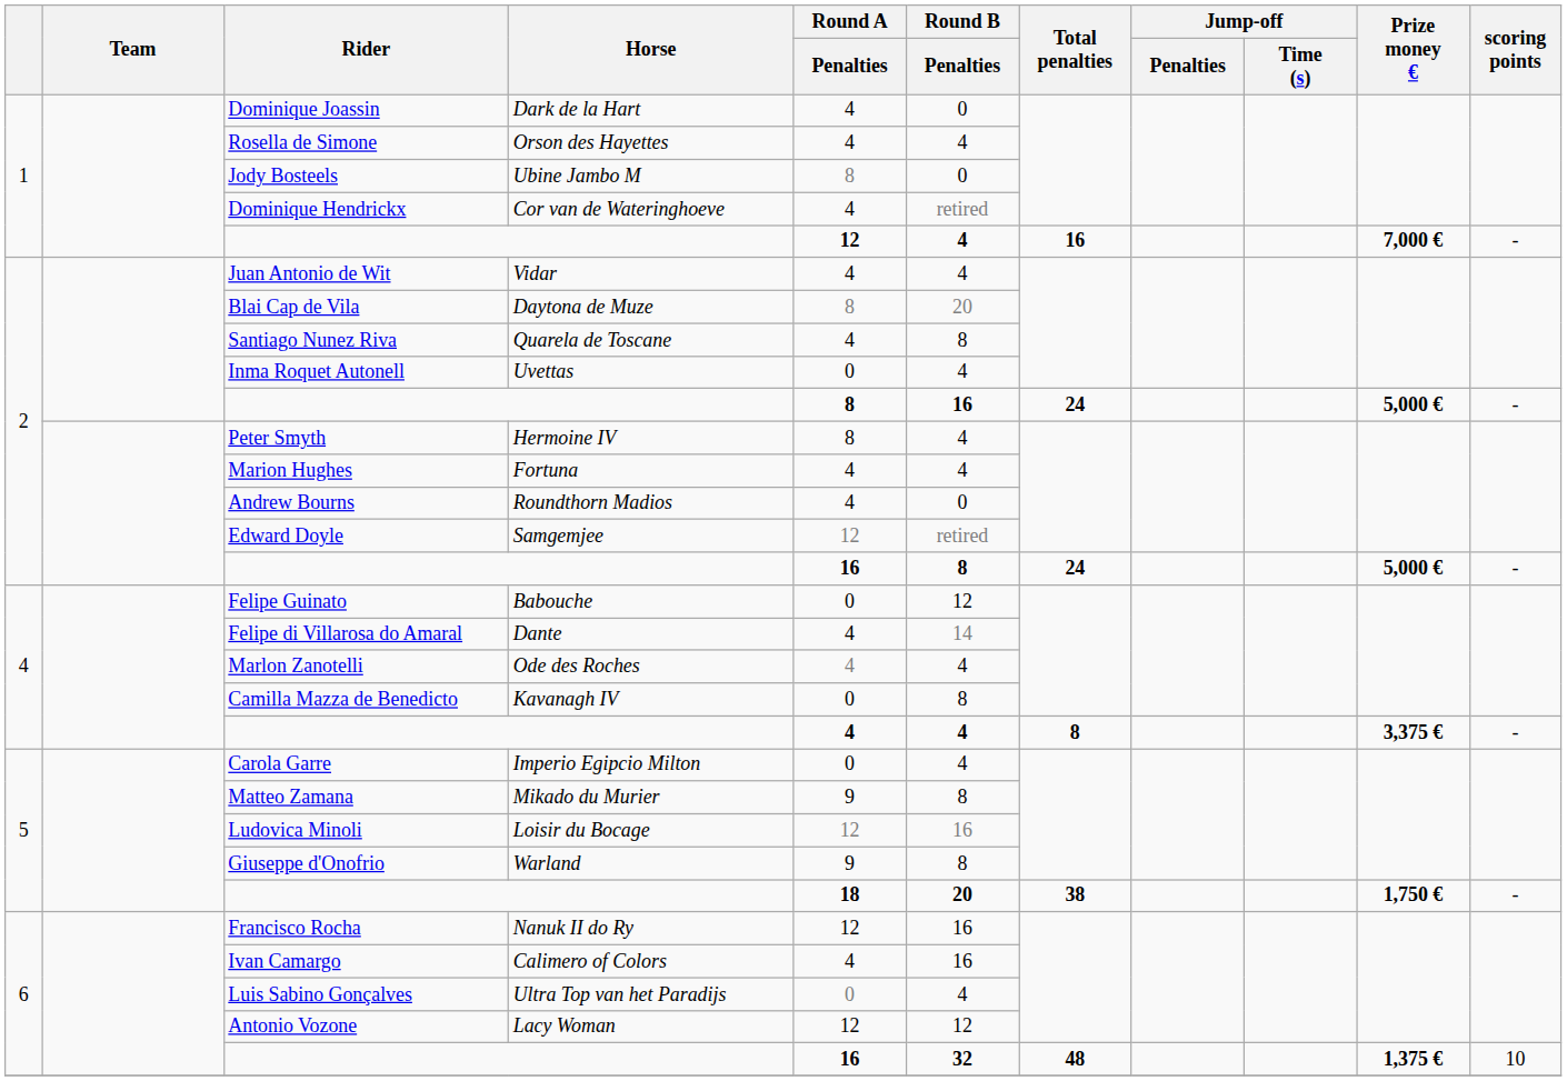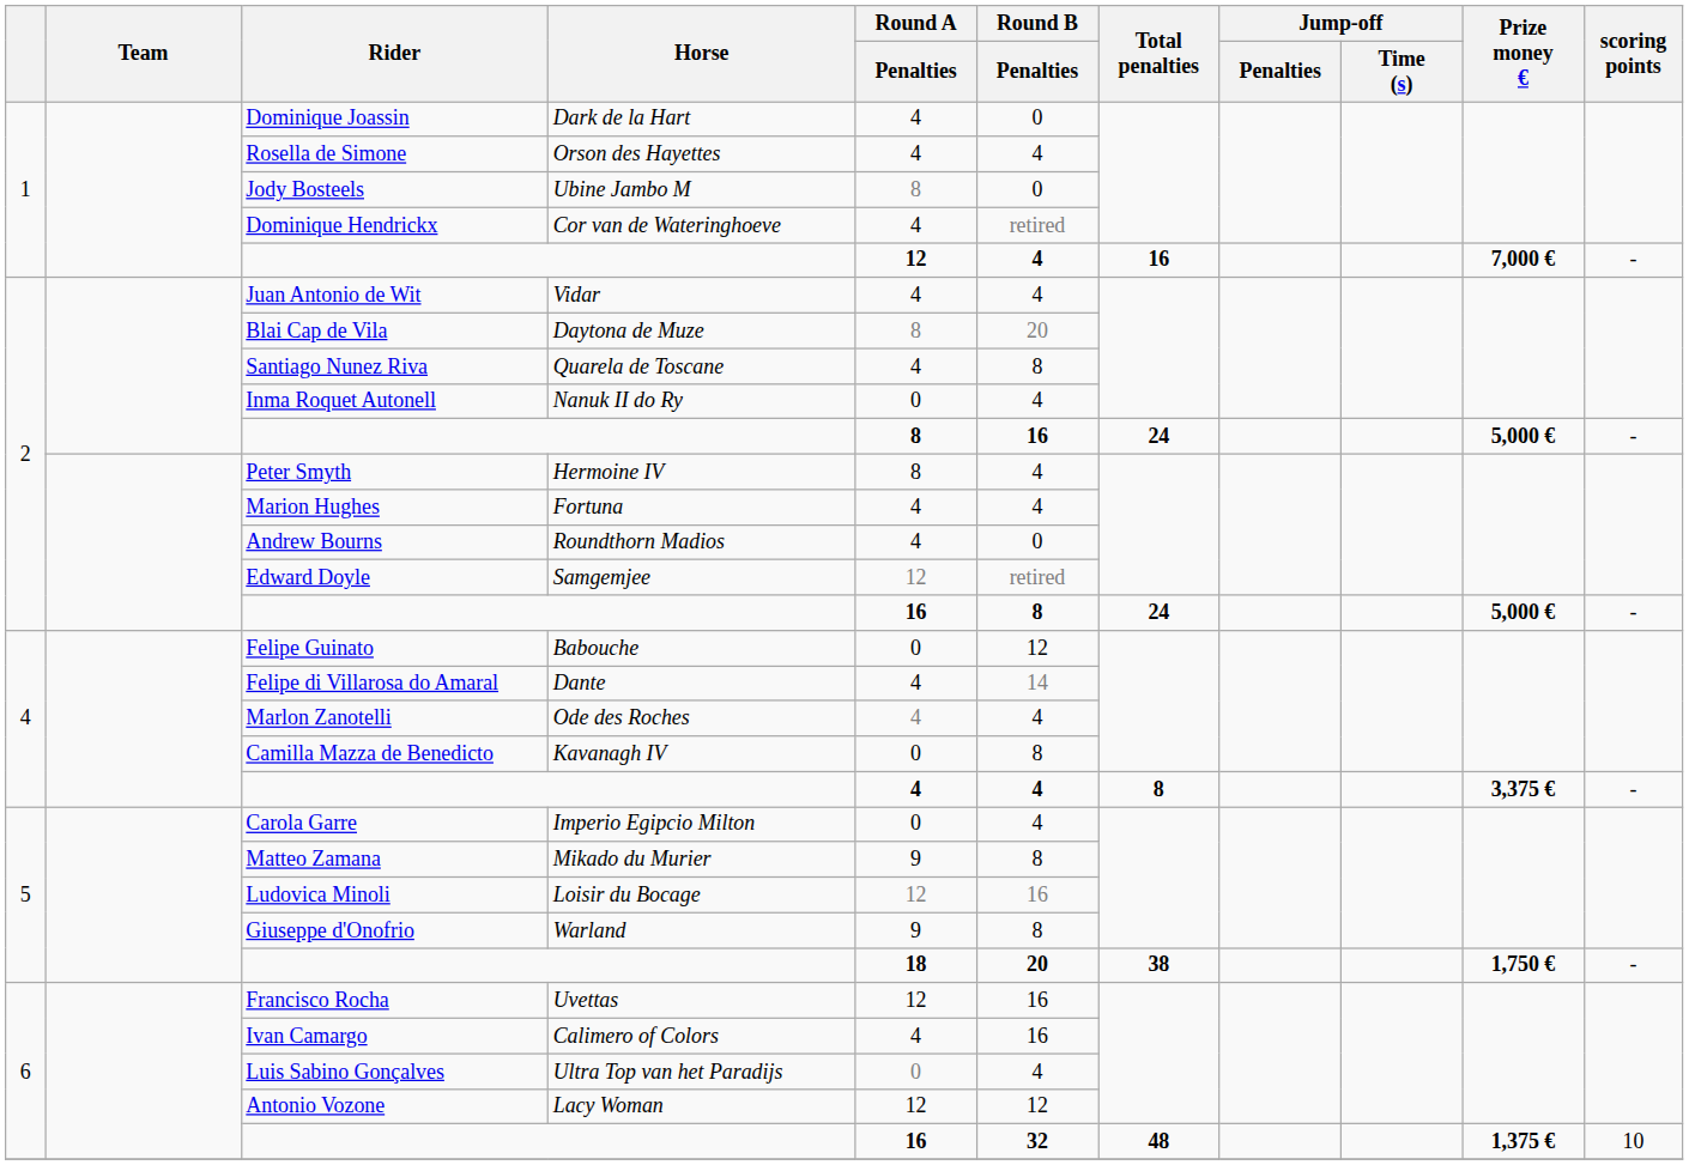 <table class="wikitable" style="font-size: 90%">
 <tr>
 <th rowspan=2 width=20></th>
 <th rowspan=2 width=125>Team</th>
 <th rowspan=2 width=200>Rider</th>
 <th rowspan=2 width=200>Horse</th>
 <th>Round A</th>
 <th>Round B</th>
 <th rowspan=2 width=75>Total penalties</th>
 <th colspan=2>Jump-off</th>
 <th rowspan=2 width=75>Prize<br>money<br><a href='#'>€</a></th>
 <th rowspan=2 width=60>scoring<br>points</th>
 </tr>
 <tr>
 <th width=75>Penalties</th>
 <th width=75>Penalties</th>
 <th width=75>Penalties</th>
 <th width=75>Time<br>(<a href='#'>s</a>)</th>
 </tr>
 <tr>
 <td rowspan=5 align=center>1</td>
 <td rowspan=5></td>
 <td><a href='#'>Dominique Joassin</a></td>
 <td><em>Dark de la Hart</em></td>
 <td align=center>4</td>
 <td align=center>0</td>
 <td rowspan=4></td>
 <td rowspan=4></td>
 <td rowspan=4></td>
 <td rowspan=4></td>
 </tr>
 <tr>
 <td><a href='#'>Rosella de Simone</a></td>
 <td><em>Orson des Hayettes</em></td>
 <td align=center>4</td>
 <td align=center>4</td>
 </tr>
 <tr>
 <td><a href='#'>Jody Bosteels</a></td>
 <td><em>Ubine Jambo M</em></td>
 <td align=center style=color:gray>8</td>
 <td align=center>0</td>
 </tr>
 <tr>
 <td><a href='#'>Dominique Hendrickx</a></td>
 <td><em>Cor van de Wateringhoeve</em></td>
 <td align=center>4</td>
 <td align=center style=color:gray>retired</td>
 </tr>
 <tr>
 <td colspan=2></td>
 <td align=center><strong>12</strong></td>
 <td align=center><strong>4</strong></td>
 <td align=center><strong>16</strong></td>
 <td></td>
 <td></td>
 <td align=center><strong>7,000 €</strong></td>
 <td align=center>-</td>
 </tr>
 <tr>
 <td rowspan=10 align=center>2</td>
 <td rowspan=5></td>
 <td><a href='#'>Juan Antonio de Wit</a></td>
 <td><em>Vidar</em></td>
 <td align=center>4</td>
 <td align=center>4</td>
 <td rowspan=4></td>
 <td rowspan=4></td>
 <td rowspan=4></td>
 <td rowspan=4></td>
 </tr>
 <tr>
 <td><a href='#'>Blai Cap de Vila</a></td>
 <td><em>Daytona de Muze</em></td>
 <td align=center style=color:gray>8</td>
 <td align=center style=color:gray>20</td>
 </tr>
 <tr>
 <td><a href='#'>Santiago Nunez Riva</a></td>
 <td><em>Quarela de Toscane</em></td>
 <td align=center>4</td>
 <td align=center>8</td>
 </tr>
 <tr>
 <td><a href='#'>Inma Roquet Autonell</a></td>
-<td><em>Uvettas</em></td>
+<td><em>Nanuk II do Ry</em></td>
 <td align=center>0</td>
 <td align=center>4</td>
 </tr>
 <tr>
 <td colspan=2></td>
 <td align=center><strong>8</strong></td>
 <td align=center><strong>16</strong></td>
 <td align=center><strong>24</strong></td>
 <td></td>
 <td></td>
 <td align=center><strong>5,000 €</strong></td>
 <td align=center>-</td>
 </tr>
 <tr>
 <td rowspan=5></td>
 <td><a href='#'>Peter Smyth</a></td>
 <td><em>Hermoine IV</em></td>
 <td align=center>8</td>
 <td align=center>4</td>
 <td rowspan=4></td>
 <td rowspan=4></td>
 <td rowspan=4></td>
 <td rowspan=4></td>
 </tr>
 <tr>
 <td><a href='#'>Marion Hughes</a></td>
 <td><em>Fortuna</em></td>
 <td align=center>4</td>
 <td align=center>4</td>
 </tr>
 <tr>
 <td><a href='#'>Andrew Bourns</a></td>
 <td><em>Roundthorn Madios</em></td>
 <td align=center>4</td>
 <td align=center>0</td>
 </tr>
 <tr>
 <td><a href='#'>Edward Doyle</a></td>
 <td><em>Samgemjee</em></td>
 <td align=center style=color:gray>12</td>
 <td align=center style=color:gray>retired</td>
 </tr>
 <tr>
 <td colspan=2></td>
 <td align=center><strong>16</strong></td>
 <td align=center><strong>8</strong></td>
 <td align=center><strong>24</strong></td>
 <td></td>
 <td></td>
 <td align=center><strong>5,000 €</strong></td>
 <td align=center>-</td>
 </tr>
 <tr>
 <td rowspan=5 align=center>4</td>
 <td rowspan=5></td>
 <td><a href='#'>Felipe Guinato</a></td>
 <td><em>Babouche</em></td>
 <td align=center>0</td>
 <td align=center>12</td>
 <td rowspan=4></td>
 <td rowspan=4></td>
 <td rowspan=4></td>
 <td rowspan=4></td>
 </tr>
 <tr>
 <td><a href='#'>Felipe di Villarosa do Amaral</a></td>
 <td><em>Dante</em></td>
 <td align=center>4</td>
 <td align=center style=color:gray>14</td>
 </tr>
 <tr>
 <td><a href='#'>Marlon Zanotelli</a></td>
 <td><em>Ode des Roches</em></td>
 <td align=center style=color:gray>4</td>
 <td align=center>4</td>
 </tr>
 <tr>
 <td><a href='#'>Camilla Mazza de Benedicto</a></td>
 <td><em>Kavanagh IV</em></td>
 <td align=center>0</td>
 <td align=center>8</td>
 </tr>
 <tr>
 <td colspan=2></td>
 <td align=center><strong>4</strong></td>
 <td align=center><strong>4</strong></td>
 <td align=center><strong>8</strong></td>
 <td></td>
 <td></td>
 <td align=center><strong>3,375 €</strong></td>
 <td align=center>-</td>
 </tr>
 <tr>
 <td rowspan=5 align=center>5</td>
 <td rowspan=5></td>
 <td><a href='#'>Carola Garre</a></td>
 <td><em>Imperio Egipcio Milton</em></td>
 <td align=center>0</td>
 <td align=center>4</td>
 <td rowspan=4></td>
 <td rowspan=4></td>
 <td rowspan=4></td>
 <td rowspan=4></td>
 </tr>
 <tr>
 <td><a href='#'>Matteo Zamana</a></td>
 <td><em>Mikado du Murier</em></td>
 <td align=center>9</td>
 <td align=center>8</td>
 </tr>
 <tr>
 <td><a href='#'>Ludovica Minoli</a></td>
 <td><em>Loisir du Bocage</em></td>
 <td align=center style=color:gray>12</td>
 <td align=center style=color:gray>16</td>
 </tr>
 <tr>
 <td><a href='#'>Giuseppe d'Onofrio</a></td>
 <td><em>Warland</em></td>
 <td align=center>9</td>
 <td align=center>8</td>
 </tr>
 <tr>
 <td colspan=2></td>
 <td align=center><strong>18</strong></td>
 <td align=center><strong>20</strong></td>
 <td align=center><strong>38</strong></td>
 <td></td>
 <td></td>
 <td align=center><strong>1,750 €</strong></td>
 <td align=center>-</td>
 </tr>
 <tr>
 <td rowspan=5 align=center>6</td>
 <td rowspan=5></td>
 <td><a href='#'>Francisco Rocha</a></td>
-<td><em>Nanuk II do Ry</em></td>
+<td><em>Uvettas</em></td>
 <td align=center>12</td>
 <td align=center>16</td>
 <td rowspan=4></td>
 <td rowspan=4></td>
 <td rowspan=4></td>
 <td rowspan=4></td>
 </tr>
 <tr>
 <td><a href='#'>Ivan Camargo</a></td>
 <td><em>Calimero of Colors</em></td>
 <td align=center>4</td>
 <td align=center>16</td>
 </tr>
 <tr>
 <td><a href='#'>Luis Sabino Gonçalves</a></td>
 <td><em>Ultra Top van het Paradijs</em></td>
 <td align=center style=color:gray>0</td>
 <td align=center>4</td>
 </tr>
 <tr>
 <td><a href='#'>Antonio Vozone</a></td>
 <td><em>Lacy Woman</em></td>
 <td align=center>12</td>
 <td align=center>12</td>
 </tr>
 <tr>
 <td colspan=2></td>
 <td align=center><strong>16</strong></td>
 <td align=center><strong>32</strong></td>
 <td align=center><strong>48</strong></td>
 <td></td>
 <td></td>
 <td align=center><strong>1,375 €</strong></td>
 <td align=center>10</td>
 </tr>
 <tr>
 </tr>
 </table>
